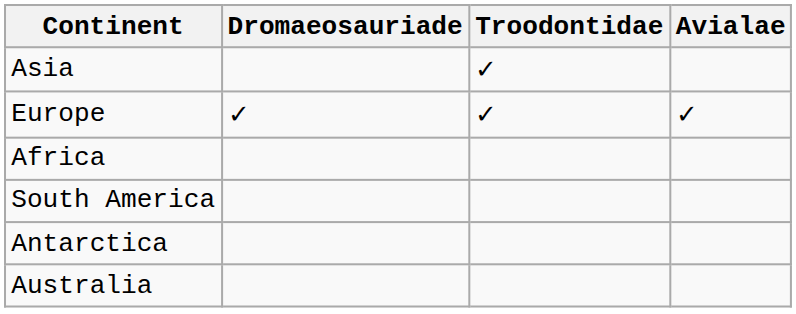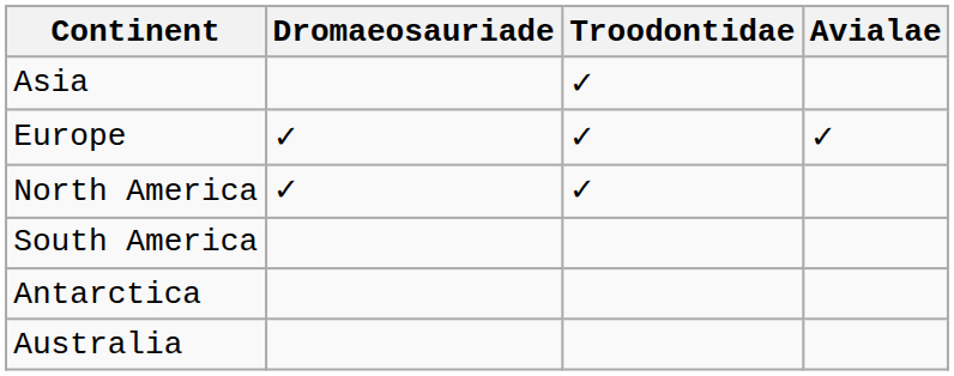 <table class="wikitable">
 <tr>
 <th>Continent</th>
 <th>Dromaeosauriade</th>
 <th>Troodontidae</th>
 <th>Avialae</th>
 </tr>
 <tr>
 <td>Asia</td>
 <td></td>
 <td>✓</td>
 <td></td>
 </tr>
 <tr>
 <td>Europe</td>
 <td>✓</td>
 <td>✓</td>
 <td>✓</td>
 </tr>
 <tr>
-<td>Africa</td>
-<td></td>
-<td></td>
+<td>North America</td>
+<td>✓</td>
+<td>✓</td>
 <td></td>
 </tr>
 <tr>
 <td>South America</td>
 <td></td>
 <td></td>
 <td></td>
 </tr>
 <tr>
 <td>Antarctica</td>
 <td></td>
 <td></td>
 <td></td>
 </tr>
 <tr>
 <td>Australia</td>
 <td></td>
 <td></td>
 <td></td>
 </tr>
 </table>
